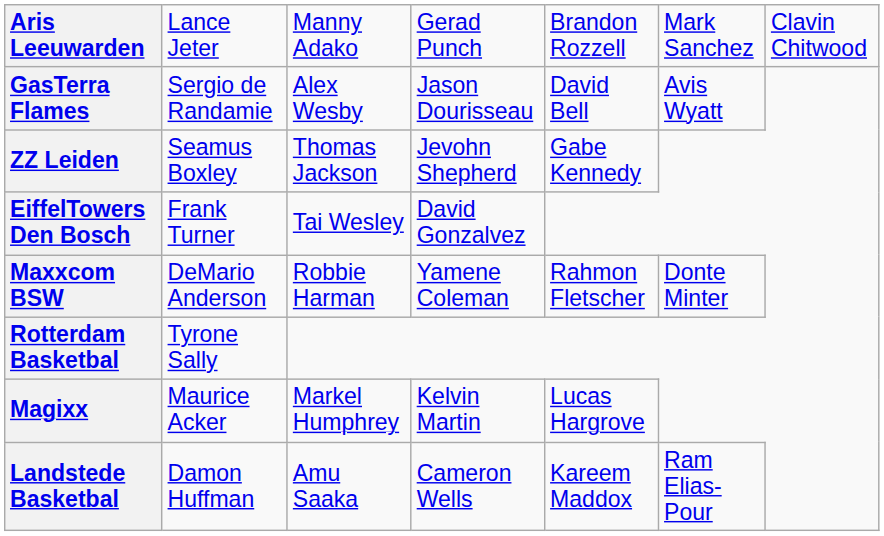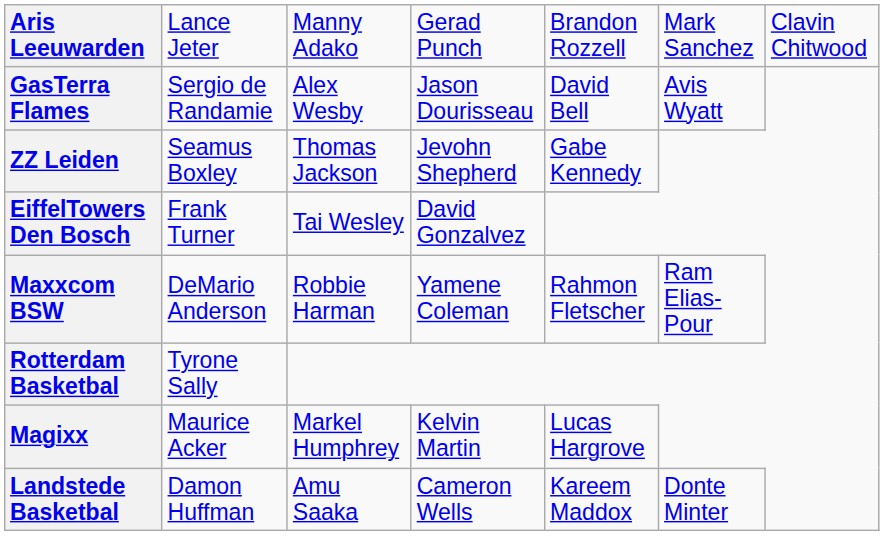 <table class="wikitable">
 <tr>
 <th style="text-align:left;"><a href='#'>Aris Leeuwarden</a></th>
 <td> <a href='#'>Lance Jeter</a></td>
 <td> <a href='#'>Manny Adako</a></td>
 <td> <a href='#'>Gerad Punch</a></td>
 <td> <a href='#'>Brandon Rozzell</a></td>
 <td> <a href='#'>Mark Sanchez</a></td>
 <td> <a href='#'>Clavin Chitwood</a></td>
 </tr>
 <tr>
 <th style="text-align:left;"><a href='#'>GasTerra Flames</a></th>
 <td> <a href='#'>Sergio de Randamie</a></td>
 <td> <a href='#'>Alex Wesby</a></td>
 <td> <a href='#'>Jason Dourisseau</a></td>
 <td> <a href='#'>David Bell</a></td>
 <td> <a href='#'>Avis Wyatt</a></td>
 </tr>
 <tr>
 <th style="text-align:left;"><a href='#'>ZZ Leiden</a></th>
 <td> <a href='#'>Seamus Boxley</a></td>
 <td> <a href='#'>Thomas Jackson</a></td>
 <td> <a href='#'>Jevohn Shepherd</a></td>
 <td> <a href='#'>Gabe Kennedy</a></td>
 </tr>
 <tr>
 <th style="text-align:left;"><a href='#'>EiffelTowers Den Bosch</a></th>
 <td> <a href='#'>Frank Turner</a></td>
 <td> <a href='#'>Tai Wesley</a></td>
 <td> <a href='#'>David Gonzalvez</a></td>
 </tr>
 <tr>
 <th style="text-align:left;"><a href='#'>Maxxcom BSW</a></th>
 <td> <a href='#'>DeMario Anderson</a></td>
 <td> <a href='#'>Robbie Harman</a></td>
 <td> <a href='#'>Yamene Coleman</a></td>
 <td> <a href='#'>Rahmon Fletscher</a></td>
-<td> <a href='#'>Donte Minter</a></td>
+<td> <a href='#'>Ram Elias-Pour</a></td>
 </tr>
 <tr>
 <th style="text-align:left;"><a href='#'>Rotterdam Basketbal</a></th>
 <td> <a href='#'>Tyrone Sally</a></td>
 </tr>
 <tr>
 <th style="text-align:left;"><a href='#'>Magixx</a></th>
 <td> <a href='#'>Maurice Acker</a></td>
 <td> <a href='#'>Markel Humphrey</a></td>
 <td> <a href='#'>Kelvin Martin</a></td>
 <td> <a href='#'>Lucas Hargrove</a></td>
 </tr>
 <tr>
 <th style="text-align:left;"><a href='#'>Landstede Basketbal</a></th>
 <td> <a href='#'>Damon Huffman</a></td>
 <td> <a href='#'>Amu Saaka</a></td>
 <td> <a href='#'>Cameron Wells</a></td>
 <td> <a href='#'>Kareem Maddox</a></td>
-<td> <a href='#'>Ram Elias-Pour</a></td>
+<td> <a href='#'>Donte Minter</a></td>
 </tr>
 </table>
